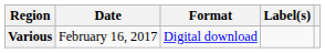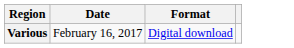 <table class="wikitable plainrowheaders">
 <tr>
 <th>Region</th>
 <th>Date</th>
 <th>Format</th>
-<th>Label(s)</th>
 <th></th>
 </tr>
 <tr>
 <th scope="row">Various</th>
 <td>February 16, 2017</td>
 <td><a href='#'>Digital download</a></td>
-<td></td>
 <td style="text-align:center;"></td>
 </tr>
 </table>
